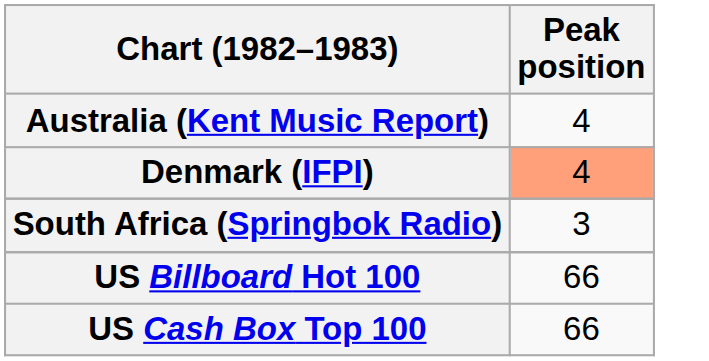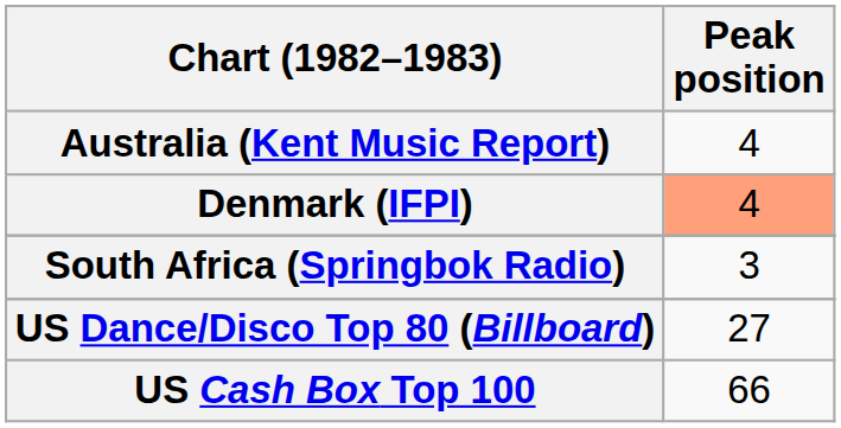 <table class="wikitable sortable plainrowheaders" style="text-align:center">
 <tr>
 <th>Chart (1982–1983)</th>
 <th>Peak<br>position</th>
 </tr>
 <tr>
 <th scope="row">Australia (<a href='#'>Kent Music Report</a>)</th>
 <td>4</td>
 </tr>
 <tr>
 <th scope="row">Denmark (<a href='#'>IFPI</a>)</th>
 <td style="background: lightsalmon;">4</td>
 </tr>
 <tr>
 </tr>
 <tr>
 </tr>
 <tr>
 <th scope="row">South Africa (<a href='#'>Springbok Radio</a>)</th>
 <td>3</td>
 </tr>
 <tr>
 </tr>
 <tr>
 </tr>
 <tr>
-<th scope="row">US <a href='#'><em>Billboard</em> Hot 100</a></th>
-<td>66</td>
+<th scope="row">US <a href='#'>Dance/Disco Top 80</a> (<em><a href='#'>Billboard</a></em>)</th>
+<td>27</td>
 </tr>
 <tr>
 <th scope="row">US <a href='#'><em>Cash Box</em> Top 100</a></th>
 <td>66</td>
 </tr>
 </table>
